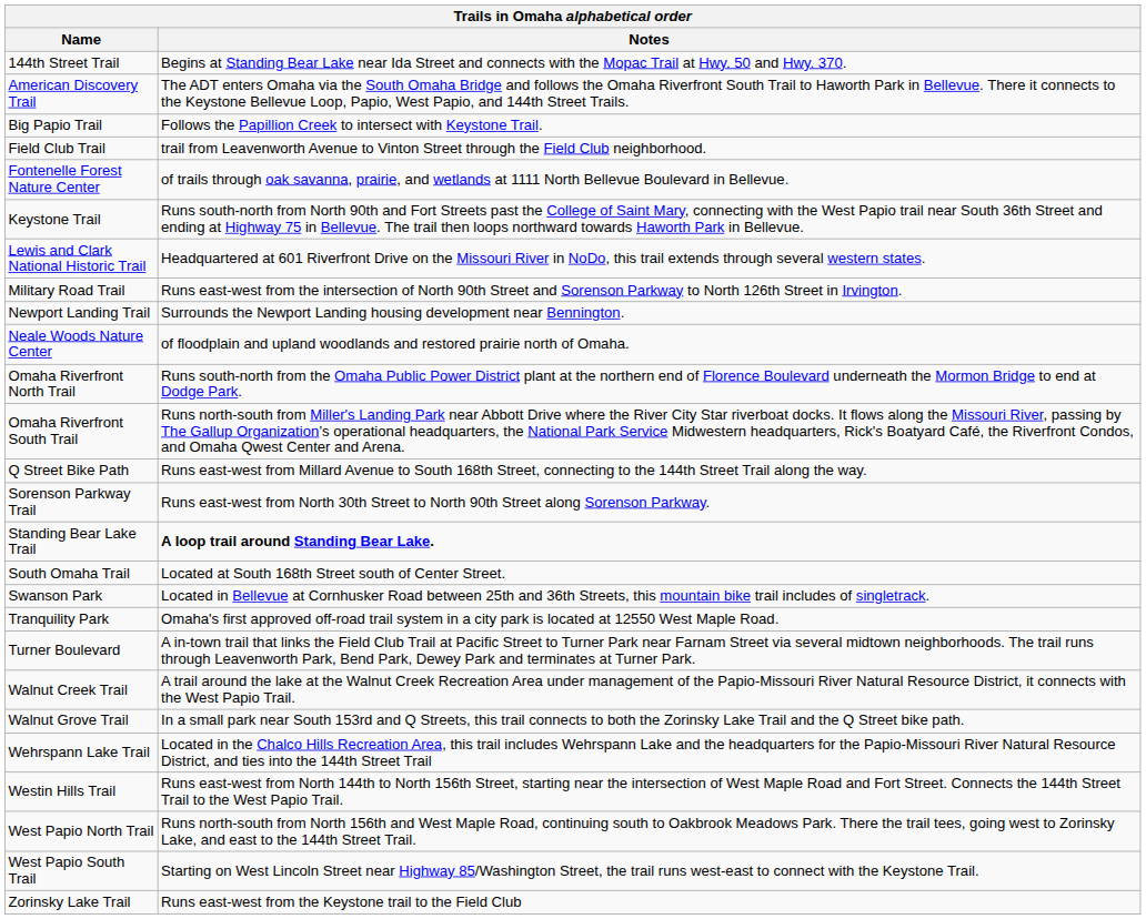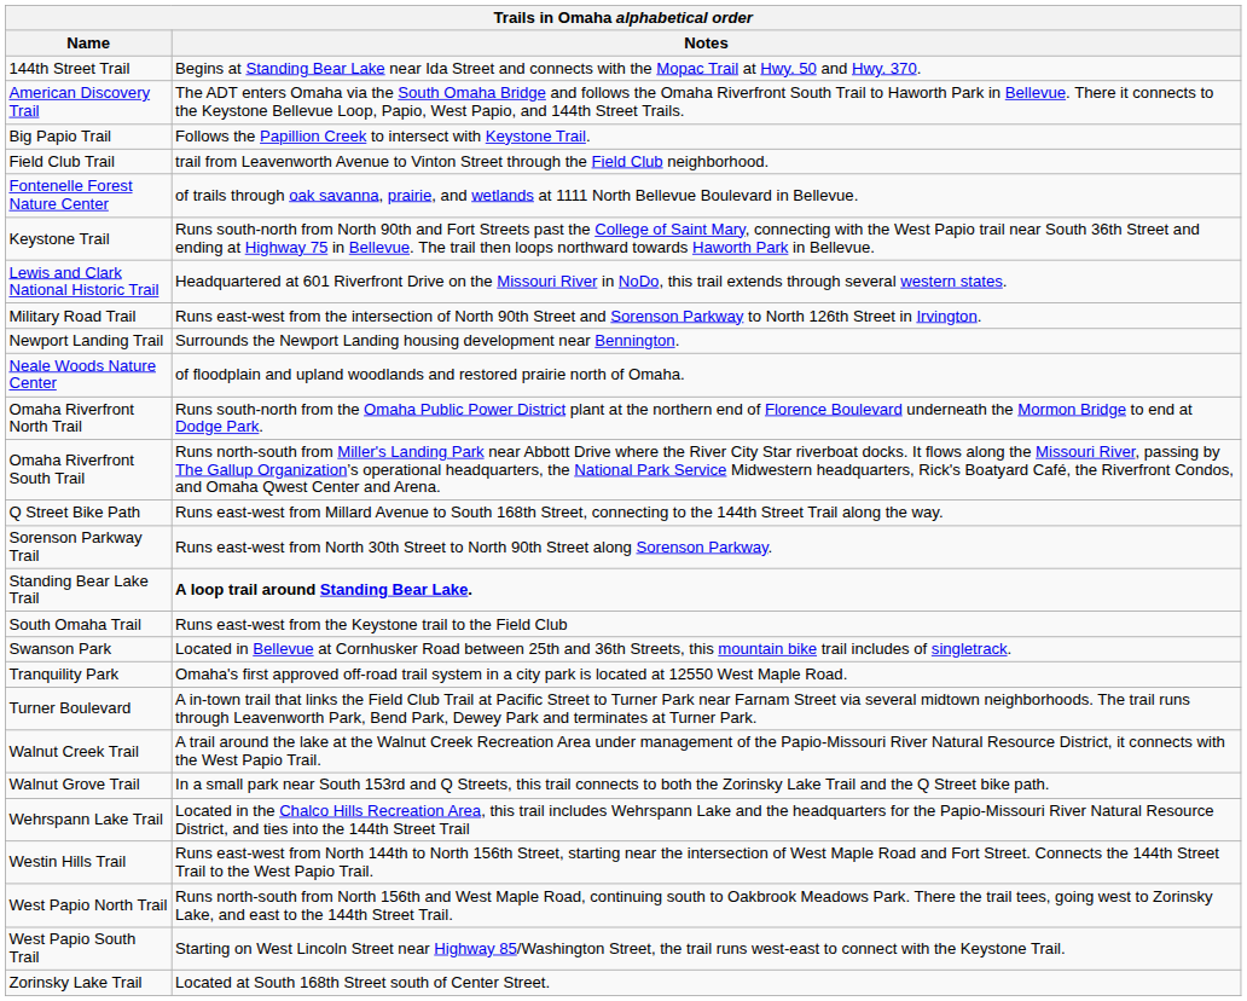 <table class="wikitable">
 <tr>
 <th align="center" colspan="6"><strong>Trails in Omaha</strong> <em>alphabetical order</em></th>
 </tr>
 <tr>
 <th>Name</th>
 <th>Notes</th>
 </tr>
 <tr>
 <td>144th Street Trail</td>
 <td>Begins at <a href='#'>Standing Bear Lake</a> near Ida Street and connects with the <a href='#'>Mopac Trail</a> at <a href='#'>Hwy. 50</a> and <a href='#'>Hwy. 370</a>.</td>
 </tr>
 <tr>
 <td><a href='#'>American Discovery Trail</a></td>
 <td>The ADT enters Omaha via the <a href='#'>South Omaha Bridge</a> and follows the Omaha Riverfront South Trail to Haworth Park in <a href='#'>Bellevue</a>. There it connects to the Keystone Bellevue Loop, Papio, West Papio, and 144th Street Trails.</td>
 </tr>
 <tr>
 <td>Big Papio Trail</td>
 <td>Follows the <a href='#'>Papillion Creek</a>  to intersect with <a href='#'>Keystone Trail</a>.</td>
 </tr>
 <tr>
 <td>Field Club Trail</td>
 <td> trail from Leavenworth Avenue to Vinton Street through the <a href='#'>Field Club</a> neighborhood.</td>
 </tr>
 <tr>
 <td><a href='#'>Fontenelle Forest Nature Center</a></td>
 <td> of trails through <a href='#'>oak savanna</a>, <a href='#'>prairie</a>, and <a href='#'>wetlands</a> at 1111 North Bellevue Boulevard in Bellevue.</td>
 </tr>
 <tr>
 <td>Keystone Trail</td>
 <td>Runs south-north from North 90th and Fort Streets past the <a href='#'>College of Saint Mary</a>, connecting with the West Papio trail near South 36th Street and ending at <a href='#'>Highway 75</a> in <a href='#'>Bellevue</a>. The trail then loops northward towards <a href='#'>Haworth Park</a> in Bellevue.</td>
 </tr>
 <tr>
 <td><a href='#'>Lewis and Clark National Historic Trail</a></td>
 <td>Headquartered at 601 Riverfront Drive on the <a href='#'>Missouri River</a> in <a href='#'>NoDo</a>, this trail extends  through several <a href='#'>western states</a>.</td>
 </tr>
 <tr>
 <td>Military Road Trail</td>
 <td>Runs east-west from the intersection of North 90th Street and <a href='#'>Sorenson Parkway</a> to North 126th Street in <a href='#'>Irvington</a>.</td>
 </tr>
 <tr>
 <td>Newport Landing Trail</td>
 <td>Surrounds the Newport Landing housing development near <a href='#'>Bennington</a>.</td>
 </tr>
 <tr>
 <td><a href='#'>Neale Woods Nature Center</a></td>
 <td> of floodplain and upland woodlands and restored prairie north of Omaha.</td>
 </tr>
 <tr>
 <td>Omaha Riverfront North Trail</td>
 <td>Runs south-north from the <a href='#'>Omaha Public Power District</a> plant at the northern end of <a href='#'>Florence Boulevard</a> underneath the <a href='#'>Mormon Bridge</a> to end at <a href='#'>Dodge Park</a>.</td>
 </tr>
 <tr>
 <td>Omaha Riverfront South Trail</td>
 <td>Runs north-south from <a href='#'>Miller's Landing Park</a> near Abbott Drive where the River City Star riverboat docks. It flows along the <a href='#'>Missouri River</a>, passing by <a href='#'>The Gallup Organization</a>’s operational headquarters, the <a href='#'>National Park Service</a> Midwestern headquarters, Rick's Boatyard Café, the Riverfront Condos, and Omaha Qwest Center and Arena.</td>
 </tr>
 <tr>
 <td>Q Street Bike Path</td>
 <td>Runs east-west from Millard Avenue to South 168th Street, connecting to the 144th Street Trail along the way.</td>
 </tr>
 <tr>
 <td>Sorenson Parkway Trail</td>
 <td>Runs east-west from North 30th Street to North 90th Street along <a href='#'>Sorenson Parkway</a>.</td>
 </tr>
 <tr>
 <td>Standing Bear Lake Trail</td>
 <td><strong>A loop trail around <a href='#'>Standing Bear Lake</a>.</strong></td>
 </tr>
 <tr>
 <td>South Omaha Trail</td>
-<td>Located at South 168th Street south of Center Street.</td>
+<td>Runs east-west from the Keystone trail to the Field Club</td>
 </tr>
 <tr>
 <td>Swanson Park</td>
 <td>Located in <a href='#'>Bellevue</a> at Cornhusker Road between 25th and 36th Streets, this <a href='#'>mountain bike</a> trail includes  of <a href='#'>singletrack</a>.</td>
 </tr>
 <tr>
 <td>Tranquility Park</td>
 <td>Omaha's first approved off-road trail system in a city park is located at 12550 West Maple Road.</td>
 </tr>
 <tr>
 <td>Turner Boulevard</td>
 <td>A  in-town trail that links the Field Club Trail at Pacific Street to Turner Park near Farnam Street via several midtown neighborhoods.  The trail runs through Leavenworth Park, Bend Park, Dewey Park and terminates at Turner Park.</td>
 </tr>
 <tr>
 <td>Walnut Creek Trail</td>
 <td>A trail around the lake at the Walnut Creek Recreation Area under management of the Papio-Missouri River Natural Resource District, it connects with the West Papio Trail.</td>
 </tr>
 <tr>
 <td>Walnut Grove Trail</td>
 <td>In a small park near South 153rd and Q Streets, this trail connects to both the Zorinsky Lake Trail and the Q Street bike path.</td>
 </tr>
 <tr>
 <td>Wehrspann Lake Trail</td>
 <td>Located in the <a href='#'>Chalco Hills Recreation Area</a>, this trail includes Wehrspann Lake and the headquarters for the Papio-Missouri River Natural Resource District, and ties into the 144th Street Trail</td>
 </tr>
 <tr>
 <td>Westin Hills Trail</td>
 <td>Runs east-west from North 144th to North 156th Street, starting near the intersection of West Maple Road and Fort Street. Connects the 144th Street Trail to the West Papio Trail.</td>
 </tr>
 <tr>
 <td>West Papio North Trail</td>
 <td>Runs north-south from North 156th and West Maple Road, continuing south to Oakbrook Meadows Park. There the trail tees, going west to Zorinsky Lake, and east to the 144th Street Trail.</td>
 </tr>
 <tr>
 <td>West Papio South Trail</td>
 <td>Starting on West Lincoln Street near <a href='#'>Highway 85</a>/Washington Street, the trail runs west-east to connect with the Keystone Trail.</td>
 </tr>
 <tr>
 <td>Zorinsky Lake Trail</td>
-<td>Runs east-west from the Keystone trail to the Field Club</td>
+<td>Located at South 168th Street south of Center Street.</td>
 </tr>
 </table>
